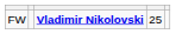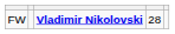 <table class="wikitable sortable" style="text-align: center">
 <tr>
 <th></th>
 <th></th>
 <th></th>
 <th></th>
 <th></th>
 </tr>
 <tr>
 <td>FW</td>
 <td></td>
 <td><strong><a href='#'>Vladimir Nikolovski</a></strong></td>
-<td>25</td>
+<td>28</td>
 <td></td>
 </tr>
 </table>
